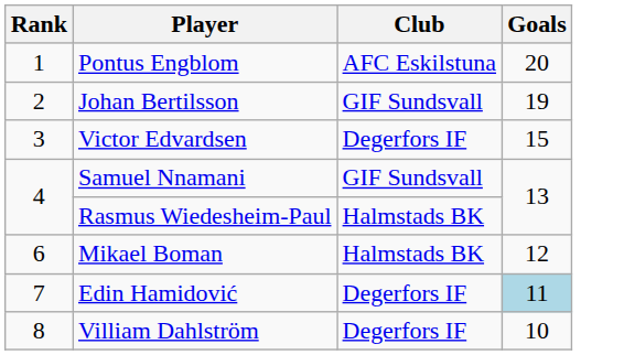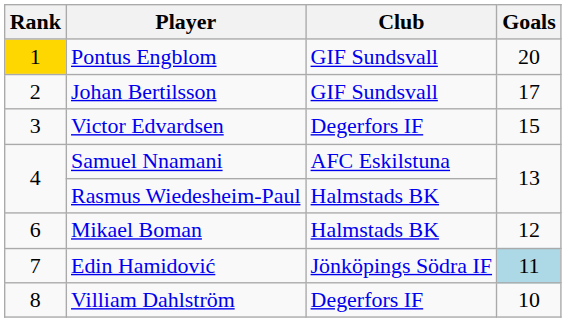 <table class="wikitable" style="text-align:center">
 <tr>
 <th>Rank</th>
 <th>Player</th>
 <th>Club</th>
 <th>Goals</th>
 </tr>
 <tr>
-<td>1</td>
+<td style="background: gold;">1</td>
 <td align="left"> <a href='#'>Pontus Engblom</a></td>
-<td align="left"><a href='#'>AFC Eskilstuna</a></td>
+<td align="left"><a href='#'>GIF Sundsvall</a></td>
 <td>20</td>
 </tr>
 <tr>
 <td>2</td>
 <td align="left"> <a href='#'>Johan Bertilsson</a></td>
 <td align="left"><a href='#'>GIF Sundsvall</a></td>
-<td>19</td>
+<td>17</td>
 </tr>
 <tr>
 <td>3</td>
 <td align="left"> <a href='#'>Victor Edvardsen</a></td>
 <td align="left"><a href='#'>Degerfors IF</a></td>
 <td>15</td>
 </tr>
 <tr>
 <td rowspan="2">4</td>
 <td align="left"> <a href='#'>Samuel Nnamani</a></td>
-<td align="left"><a href='#'>GIF Sundsvall</a></td>
+<td align="left"><a href='#'>AFC Eskilstuna</a></td>
 <td rowspan="2">13</td>
 </tr>
 <tr>
 <td align="left"> <a href='#'>Rasmus Wiedesheim-Paul</a></td>
 <td align="left"><a href='#'>Halmstads BK</a></td>
 </tr>
 <tr>
 <td>6</td>
 <td align="left"> <a href='#'>Mikael Boman</a></td>
 <td align="left"><a href='#'>Halmstads BK</a></td>
 <td>12</td>
 </tr>
 <tr>
 <td>7</td>
 <td align="left"> <a href='#'>Edin Hamidović</a></td>
-<td align="left"><a href='#'>Degerfors IF</a></td>
+<td align="left"><a href='#'>Jönköpings Södra IF</a></td>
 <td style="background: lightblue;">11</td>
 </tr>
 <tr>
 <td>8</td>
 <td align="left"> <a href='#'>Villiam Dahlström</a></td>
 <td align="left"><a href='#'>Degerfors IF</a></td>
 <td>10</td>
 </tr>
 </table>
